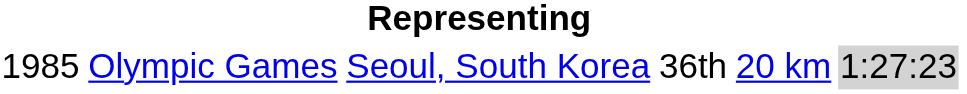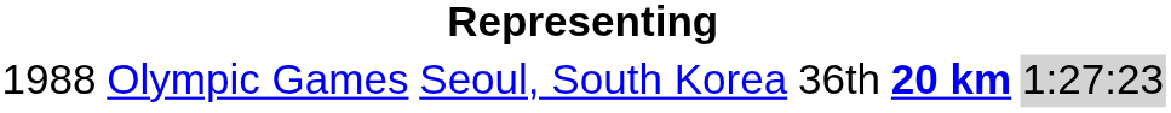 <table>
 <tr>
 <th colspan="6">Representing </th>
 </tr>
 <tr>
-<td>1985</td>
+<td>1988</td>
 <td><a href='#'>Olympic Games</a></td>
 <td><a href='#'>Seoul, South Korea</a></td>
 <td>36th</td>
-<td><a href='#'>20 km</a></td>
+<td><strong><a href='#'>20 km</a></strong></td>
 <td style="background: lightgrey;">1:27:23</td>
 </tr>
 </table>
